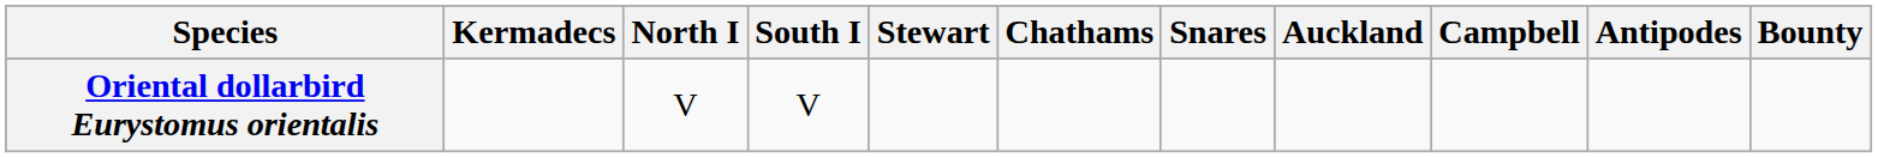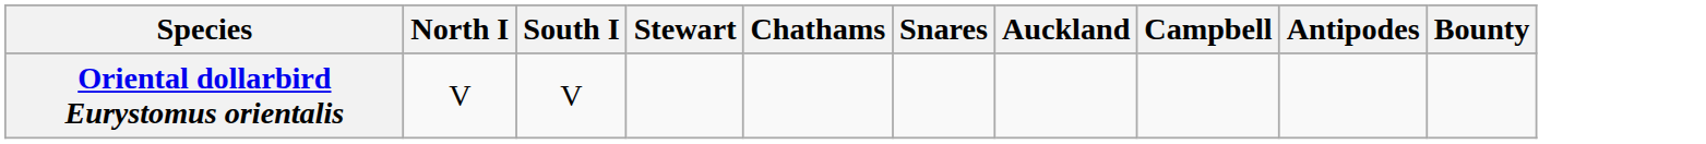 <table class="wikitable" style="text-align:center">
 <tr>
 <th width="200">Species</th>
-<th>Kermadecs</th>
 <th>North I</th>
 <th>South I</th>
 <th>Stewart</th>
 <th>Chathams</th>
 <th>Snares</th>
 <th>Auckland</th>
 <th>Campbell</th>
 <th>Antipodes</th>
 <th>Bounty</th>
 </tr>
 <tr>
 <th><a href='#'>Oriental dollarbird</a><br><em>Eurystomus orientalis</em></th>
-<td></td>
 <td>V</td>
 <td>V</td>
 <td></td>
 <td></td>
 <td></td>
 <td></td>
 <td></td>
 <td></td>
 <td></td>
 </tr>
 </table>
